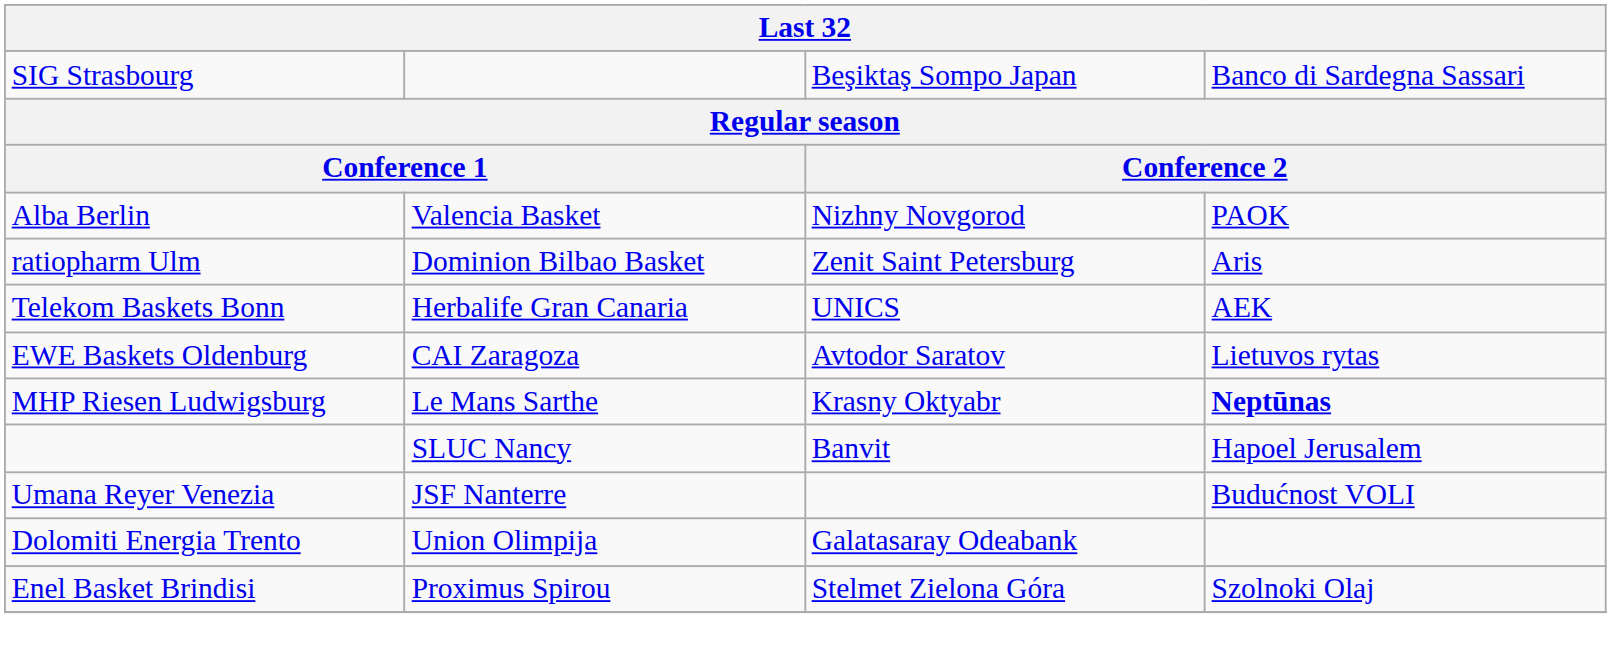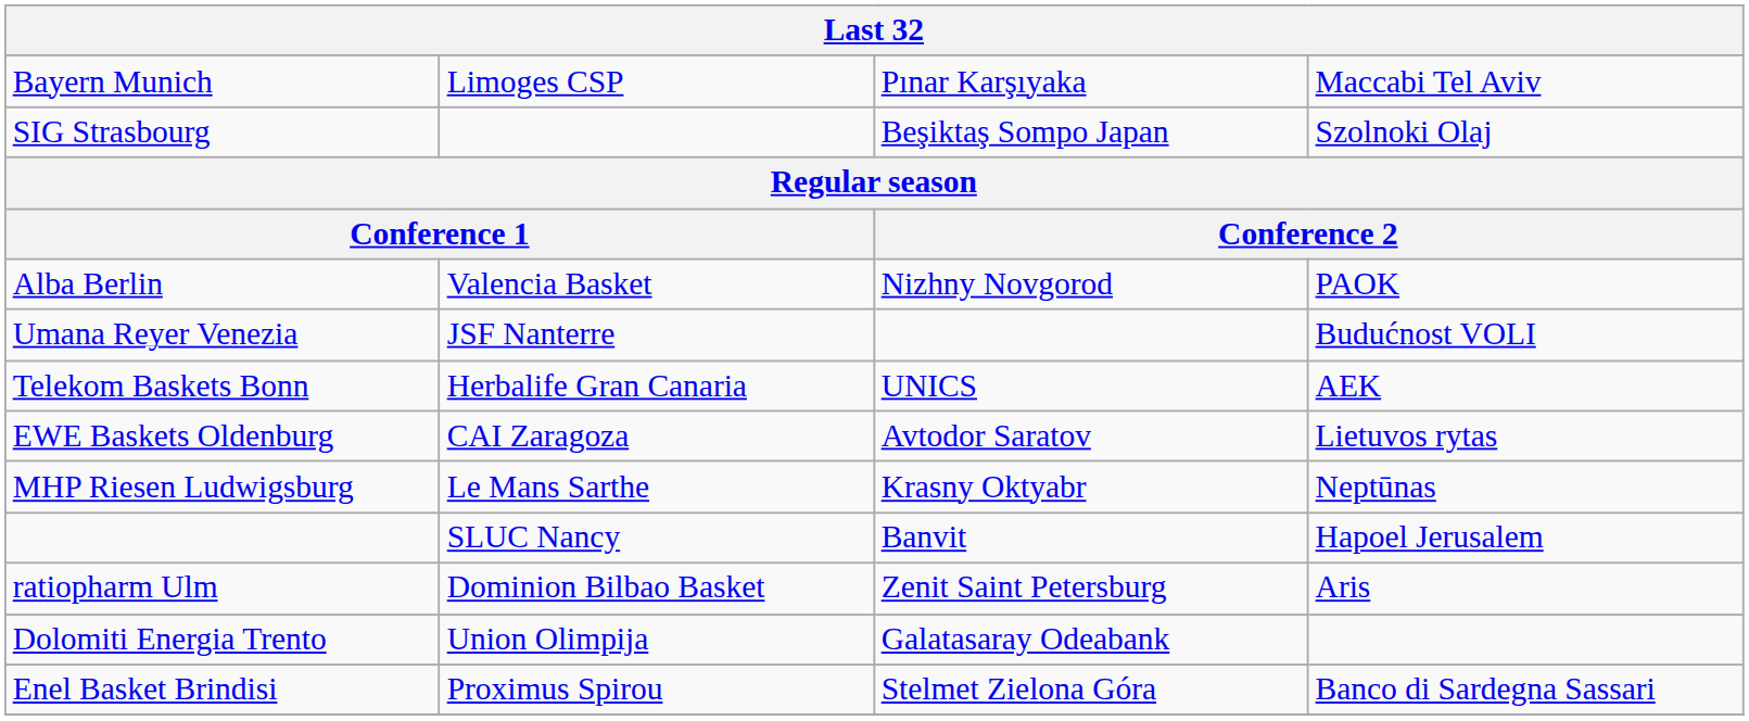 <table class="wikitable">
 <tr>
 <th colspan=4><a href='#'>Last 32</a></th>
 </tr>
 <tr>
+<td width=210> <a href='#'>Bayern Munich</a> </td>
+<td width=210> <a href='#'>Limoges CSP</a> </td>
+<td width=210> <a href='#'>Pınar Karşıyaka</a> </td>
+<td width=210> <a href='#'>Maccabi Tel Aviv</a> </td>
+</tr>
+<tr>
 <td width=210> <a href='#'>SIG Strasbourg</a> </td>
 <td width=210></td>
 <td width=210> <a href='#'>Beşiktaş Sompo Japan</a> </td>
-<td width=210> <a href='#'>Banco di Sardegna Sassari</a> </td>
+<td width=210> <a href='#'>Szolnoki Olaj</a> </td>
 </tr>
 <tr>
 <th colspan=4><a href='#'>Regular season</a></th>
 </tr>
 <tr>
 <th colspan=2><a href='#'>Conference 1</a></th>
 <th colspan=2><a href='#'>Conference 2</a></th>
 </tr>
 <tr>
 <td width=210> <a href='#'>Alba Berlin</a> </td>
 <td width=210> <a href='#'>Valencia Basket</a> </td>
 <td width=210> <a href='#'>Nizhny Novgorod</a> </td>
 <td width=210> <a href='#'>PAOK</a> </td>
 </tr>
 <tr>
-<td width=210> <a href='#'>ratiopharm Ulm</a> </td>
-<td width=210> <a href='#'>Dominion Bilbao Basket</a> </td>
-<td width=210> <a href='#'>Zenit Saint Petersburg</a> </td>
-<td width=210> <a href='#'>Aris</a> </td>
+<td width=210> <a href='#'>Umana Reyer Venezia</a> </td>
+<td width=210> <a href='#'>JSF Nanterre</a> </td>
+<td width=210></td>
+<td width=210> <a href='#'>Budućnost VOLI</a> </td>
 </tr>
 <tr>
 <td width=210> <a href='#'>Telekom Baskets Bonn</a> </td>
 <td width=210> <a href='#'>Herbalife Gran Canaria</a> </td>
 <td width=210> <a href='#'>UNICS</a> </td>
 <td width=210> <a href='#'>AEK</a> </td>
 </tr>
 <tr>
 <td width=210> <a href='#'>EWE Baskets Oldenburg</a> </td>
 <td width=210> <a href='#'>CAI Zaragoza</a> </td>
 <td width=210> <a href='#'>Avtodor Saratov</a> </td>
 <td width=210> <a href='#'>Lietuvos rytas</a> </td>
 </tr>
 <tr>
 <td width=210> <a href='#'>MHP Riesen Ludwigsburg</a> </td>
 <td width=210> <a href='#'>Le Mans Sarthe</a> </td>
 <td width=210> <a href='#'>Krasny Oktyabr</a> </td>
-<td width=210><strong> <a href='#'>Neptūnas</a> </strong></td>
+<td width=210> <a href='#'>Neptūnas</a> </td>
 </tr>
 <tr>
 <td width=210></td>
 <td width=210> <a href='#'>SLUC Nancy</a> </td>
 <td width=210> <a href='#'>Banvit</a> </td>
 <td width=210> <a href='#'>Hapoel Jerusalem</a> </td>
 </tr>
 <tr>
-<td width=210> <a href='#'>Umana Reyer Venezia</a> </td>
-<td width=210> <a href='#'>JSF Nanterre</a> </td>
-<td width=210></td>
-<td width=210> <a href='#'>Budućnost VOLI</a> </td>
+<td width=210> <a href='#'>ratiopharm Ulm</a> </td>
+<td width=210> <a href='#'>Dominion Bilbao Basket</a> </td>
+<td width=210> <a href='#'>Zenit Saint Petersburg</a> </td>
+<td width=210> <a href='#'>Aris</a> </td>
 </tr>
 <tr>
 <td width=210> <a href='#'>Dolomiti Energia Trento</a> </td>
 <td width=210> <a href='#'>Union Olimpija</a> </td>
 <td width=210> <a href='#'>Galatasaray Odeabank</a> </td>
 <td width=210></td>
 </tr>
 <tr>
 <td width=210> <a href='#'>Enel Basket Brindisi</a> </td>
 <td width=210> <a href='#'>Proximus Spirou</a> </td>
 <td width=210> <a href='#'>Stelmet Zielona Góra</a> </td>
-<td width=210> <a href='#'>Szolnoki Olaj</a> </td>
+<td width=210> <a href='#'>Banco di Sardegna Sassari</a> </td>
 </tr>
 <tr>
 </tr>
 </table>
